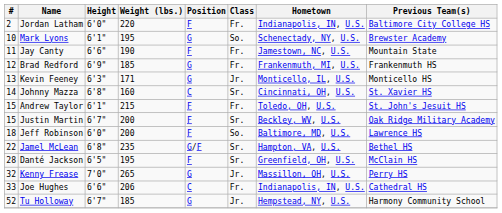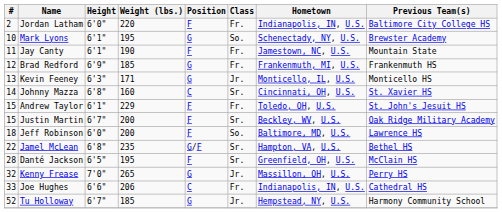 <table class="wikitable" style="font-size: 90%">
 <tr>
 <th>#</th>
 <th>Name</th>
 <th>Height</th>
 <th>Weight (lbs.)</th>
 <th>Position</th>
 <th>Class</th>
 <th>Hometown</th>
 <th>Previous Team(s)</th>
 </tr>
 <tr>
 <td>2</td>
 <td>Jordan Latham</td>
 <td>6'0"</td>
 <td>220</td>
 <td><a href='#'>F</a></td>
 <td>Fr.</td>
 <td><a href='#'>Indianapolis, IN</a>, <a href='#'>U.S.</a></td>
 <td><a href='#'>Baltimore City College HS</a></td>
 </tr>
 <tr>
 <td>10</td>
 <td><a href='#'>Mark Lyons</a></td>
 <td>6'1"</td>
 <td>195</td>
 <td><a href='#'>G</a></td>
 <td>So.</td>
 <td><a href='#'>Schenectady, NY</a>, <a href='#'>U.S.</a></td>
 <td><a href='#'>Brewster Academy</a></td>
 </tr>
 <tr>
 <td>11</td>
 <td>Jay Canty</td>
-<td>6'6"</td>
+<td>6'1"</td>
 <td>190</td>
 <td><a href='#'>F</a></td>
 <td>Fr.</td>
 <td><a href='#'>Jamestown, NC</a>, <a href='#'>U.S.</a></td>
 <td>Mountain State</td>
 </tr>
 <tr>
 <td>12</td>
 <td>Brad Redford</td>
 <td>6'9"</td>
 <td>185</td>
 <td><a href='#'>G</a></td>
 <td>Fr.</td>
 <td><a href='#'>Frankenmuth, MI</a>, <a href='#'>U.S.</a></td>
 <td>Frankenmuth HS</td>
 </tr>
 <tr>
 <td>13</td>
 <td>Kevin Feeney</td>
 <td>6'3"</td>
 <td>171</td>
 <td><a href='#'>G</a></td>
 <td>Jr.</td>
 <td><a href='#'>Monticello, IL</a>, <a href='#'>U.S.</a></td>
 <td>Monticello HS</td>
 </tr>
 <tr>
 <td>14</td>
 <td>Johnny Mazza</td>
 <td>6'8"</td>
 <td>160</td>
 <td><a href='#'>C</a></td>
 <td>Sr.</td>
 <td><a href='#'>Cincinnati, OH</a>, <a href='#'>U.S.</a></td>
 <td><a href='#'>St. Xavier HS</a></td>
 </tr>
 <tr>
 <td>15</td>
 <td>Andrew Taylor</td>
 <td>6'1"</td>
-<td>215</td>
+<td>229</td>
 <td><a href='#'>F</a></td>
 <td>Fr.</td>
 <td><a href='#'>Toledo, OH</a>, <a href='#'>U.S.</a></td>
 <td><a href='#'>St. John's Jesuit HS</a></td>
 </tr>
 <tr>
 <td>15</td>
 <td>Justin Martin</td>
 <td>6'7"</td>
 <td>200</td>
 <td><a href='#'>F</a></td>
 <td>Sr.</td>
 <td><a href='#'>Beckley, WV</a>, <a href='#'>U.S.</a></td>
 <td><a href='#'>Oak Ridge Military Academy</a></td>
 </tr>
 <tr>
 <td>18</td>
 <td>Jeff Robinson</td>
 <td>6'0"</td>
 <td>200</td>
 <td><a href='#'>F</a></td>
 <td>So.</td>
 <td><a href='#'>Baltimore, MD</a>, <a href='#'>U.S.</a></td>
 <td><a href='#'>Lawrence HS</a></td>
 </tr>
 <tr>
 <td>22</td>
 <td><a href='#'>Jamel McLean</a></td>
 <td>6'8"</td>
 <td>235</td>
 <td><a href='#'>G</a>/<a href='#'>F</a></td>
 <td>Sr.</td>
 <td><a href='#'>Hampton, VA</a>, <a href='#'>U.S.</a></td>
 <td><a href='#'>Bethel HS</a></td>
 </tr>
 <tr>
 <td>28</td>
 <td>Danté Jackson</td>
 <td>6'5"</td>
 <td>195</td>
 <td><a href='#'>F</a></td>
 <td>Sr.</td>
 <td><a href='#'>Greenfield, OH</a>, <a href='#'>U.S.</a></td>
 <td><a href='#'>McClain HS</a></td>
 </tr>
 <tr>
 <td>32</td>
 <td><a href='#'>Kenny Frease</a></td>
 <td>7'0"</td>
 <td>265</td>
 <td><a href='#'>G</a></td>
 <td>Jr.</td>
 <td><a href='#'>Massillon, OH</a>, <a href='#'>U.S.</a></td>
 <td><a href='#'>Perry HS</a></td>
 </tr>
 <tr>
 <td>33</td>
 <td>Joe Hughes</td>
 <td>6'6"</td>
 <td>206</td>
 <td><a href='#'>C</a></td>
 <td>Fr.</td>
 <td><a href='#'>Indianapolis, IN</a>, <a href='#'>U.S.</a></td>
 <td><a href='#'>Cathedral HS</a></td>
 </tr>
 <tr>
 <td>52</td>
 <td><a href='#'>Tu Holloway</a></td>
 <td>6'7"</td>
 <td>185</td>
 <td><a href='#'>G</a></td>
 <td>Jr.</td>
 <td><a href='#'>Hempstead, NY</a>, <a href='#'>U.S.</a></td>
 <td>Harmony Community School</td>
 </tr>
 <tr>
 </tr>
 </table>
